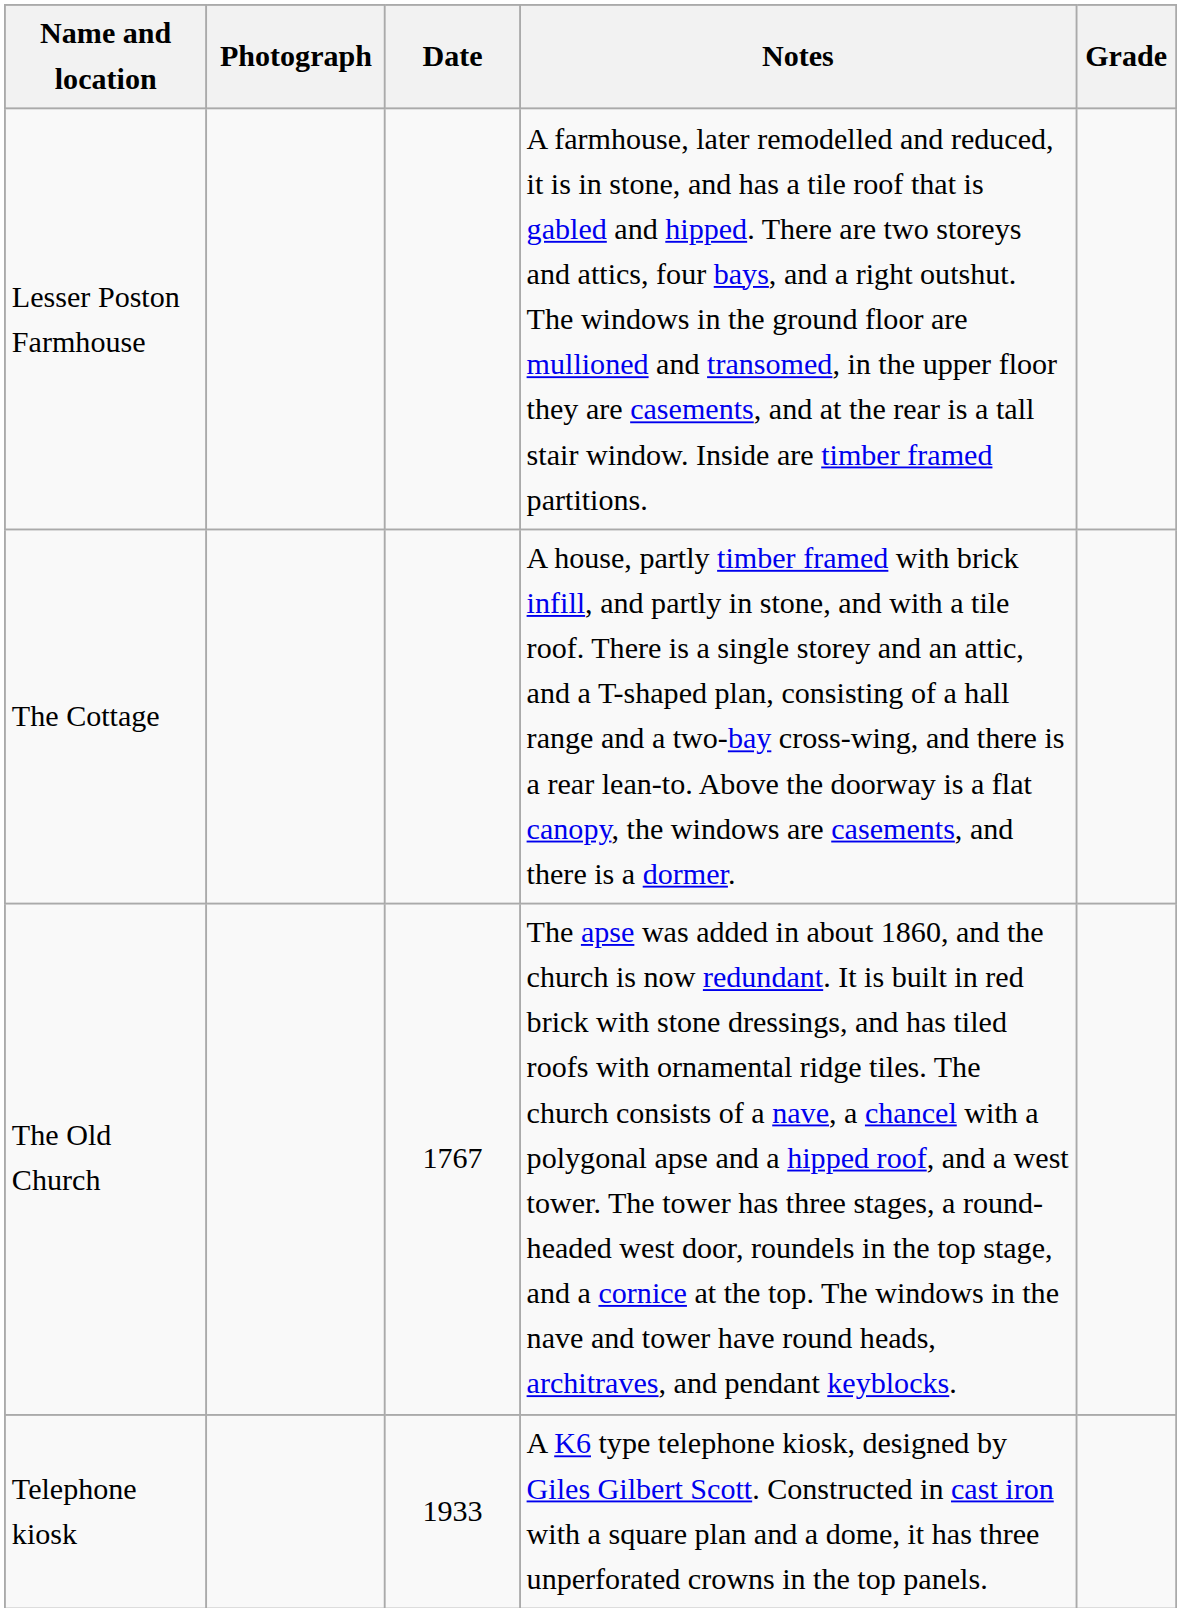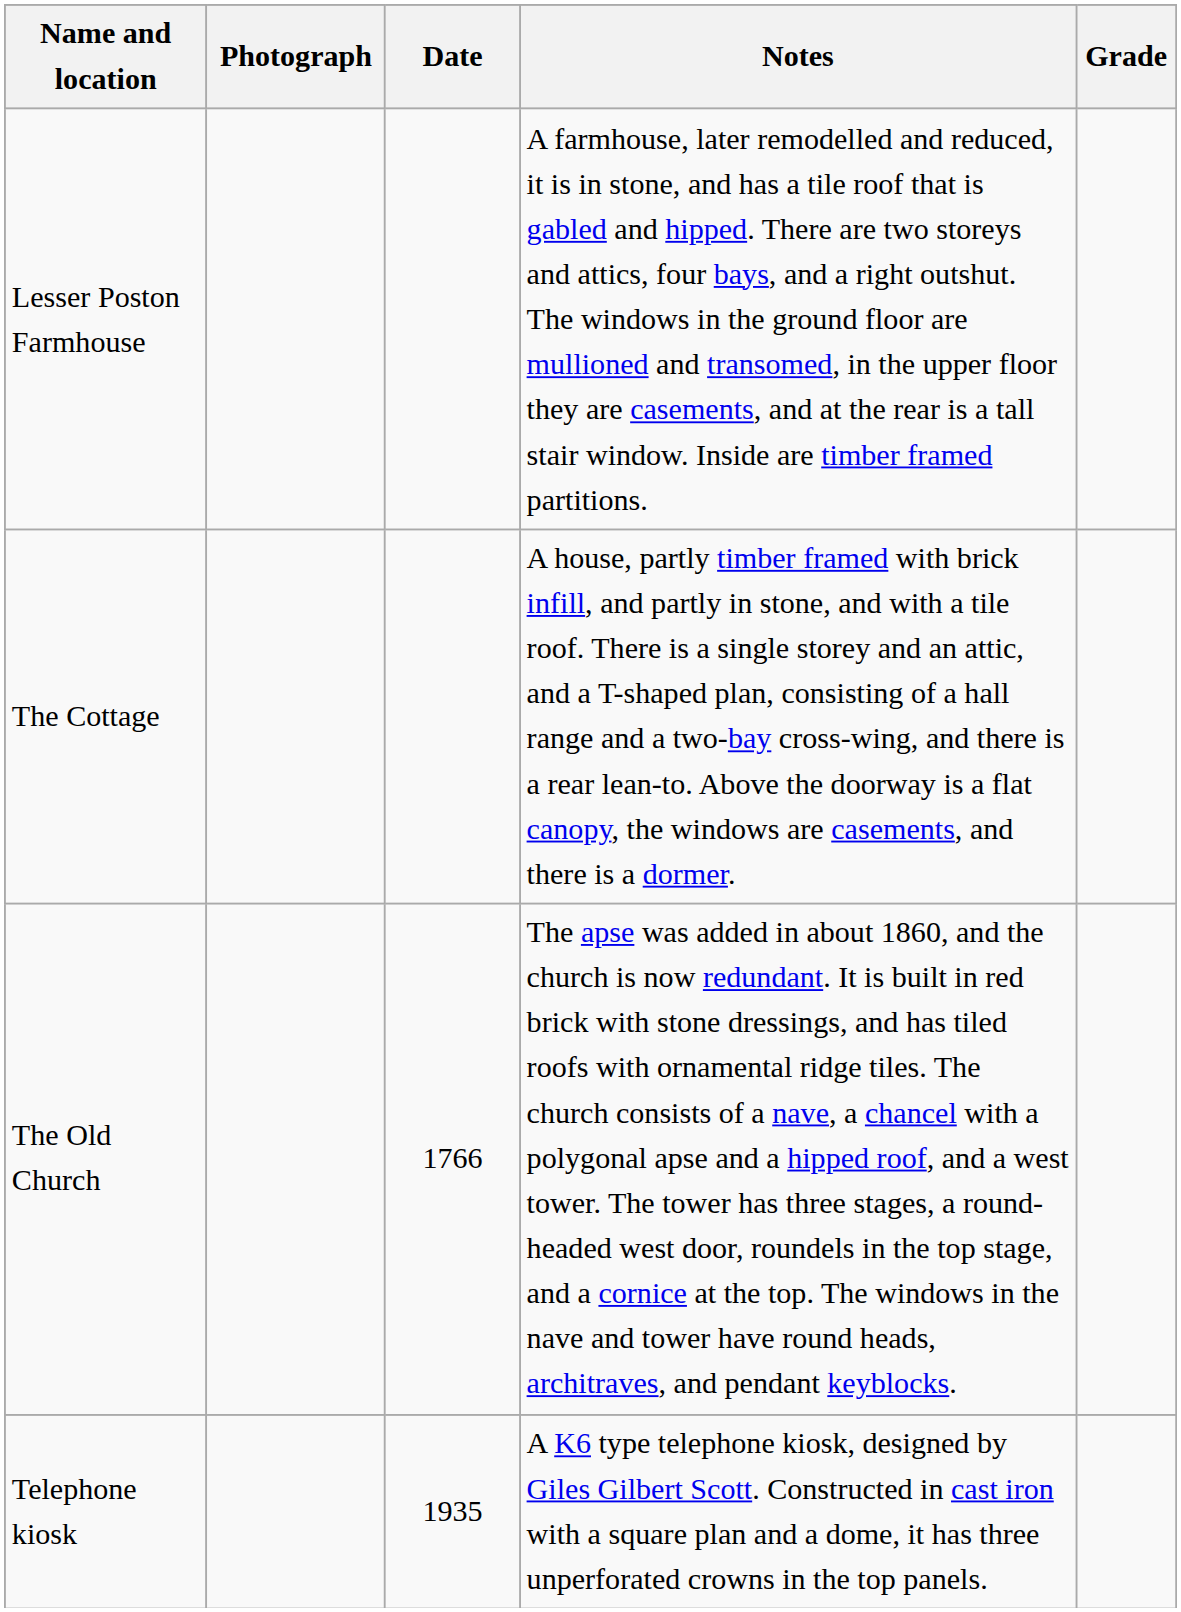 <table class="wikitable sortable plainrowheaders" style="width:100%; border:0; text-align:left; line-height:150%;">
 <tr>
 <th scope="col"  style="width:150px">Name and location</th>
 <th scope="col"  style="width:100px" class="unsortable">Photograph</th>
 <th scope="col"  style="width:120px">Date</th>
 <th scope="col"  style="width:650px" class="unsortable">Notes</th>
 <th scope="col"  style="width:50px">Grade</th>
 </tr>
 <tr>
 <td>Lesser Poston Farmhouse<br><small></small></td>
 <td></td>
 <td align="center"></td>
 <td>A farmhouse, later remodelled and reduced, it is in stone, and has a tile roof that is <a href='#'>gabled</a> and <a href='#'>hipped</a>.  There are two storeys and attics, four <a href='#'>bays</a>, and a right outshut.  The windows in the ground floor are <a href='#'>mullioned</a> and <a href='#'>transomed</a>, in the upper floor they are <a href='#'>casements</a>, and at the rear is a tall stair window.  Inside are <a href='#'>timber framed</a> partitions.</td>
 <td align="center" ></td>
 </tr>
 <tr>
 <td>The Cottage<br><small></small></td>
 <td></td>
 <td align="center"></td>
 <td>A house, partly <a href='#'>timber framed</a> with brick <a href='#'>infill</a>, and partly in stone, and with a tile roof.  There is a single storey and an attic, and a T-shaped plan, consisting of a hall range and a two-<a href='#'>bay</a> cross-wing, and there is a rear lean-to.  Above the doorway is a flat <a href='#'>canopy</a>, the windows are <a href='#'>casements</a>, and there is a <a href='#'>dormer</a>.</td>
 <td align="center" ></td>
 </tr>
 <tr>
 <td>The Old Church<br><small></small></td>
 <td></td>
-<td align="center">1767</td>
+<td align="center">1766</td>
 <td>The <a href='#'>apse</a> was added in about 1860, and the church is now <a href='#'>redundant</a>.  It is built in red brick with stone dressings, and has tiled roofs with ornamental ridge tiles.  The church consists of a <a href='#'>nave</a>, a <a href='#'>chancel</a> with a polygonal apse and a <a href='#'>hipped roof</a>, and a west tower.  The tower has three stages, a round-headed west door, roundels in the top stage, and a <a href='#'>cornice</a> at the top.  The windows in the nave and tower have round heads, <a href='#'>architraves</a>, and pendant <a href='#'>keyblocks</a>.</td>
 <td align="center" ></td>
 </tr>
 <tr>
 <td>Telephone kiosk<br><small></small></td>
 <td></td>
-<td align="center">1933</td>
+<td align="center">1935</td>
 <td>A <a href='#'>K6</a> type telephone kiosk, designed by <a href='#'>Giles Gilbert Scott</a>.  Constructed in <a href='#'>cast iron</a> with a square plan and a dome, it has three unperforated crowns in the top panels.</td>
 <td align="center" ></td>
 </tr>
 <tr>
 </tr>
 </table>
